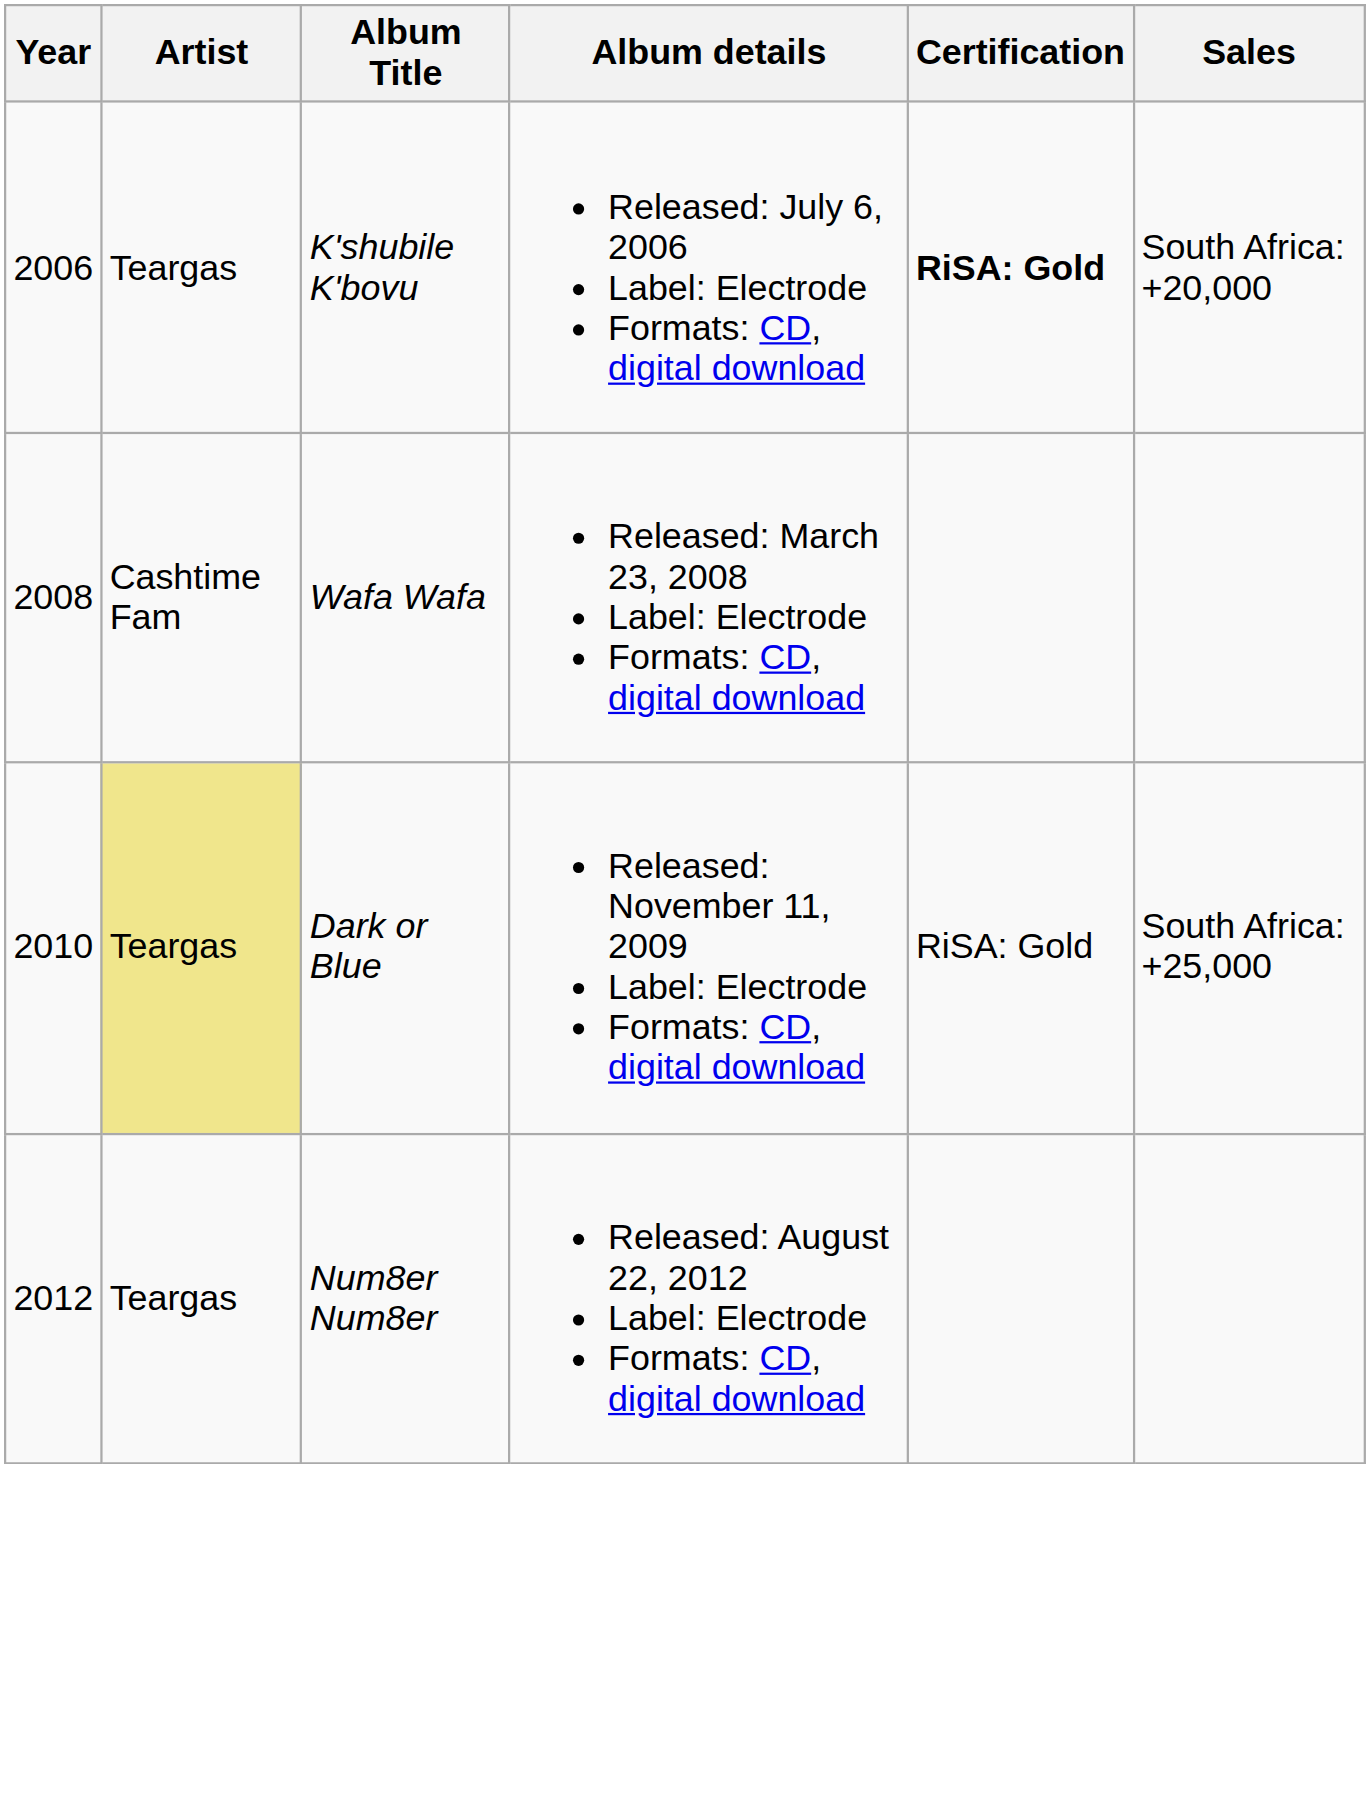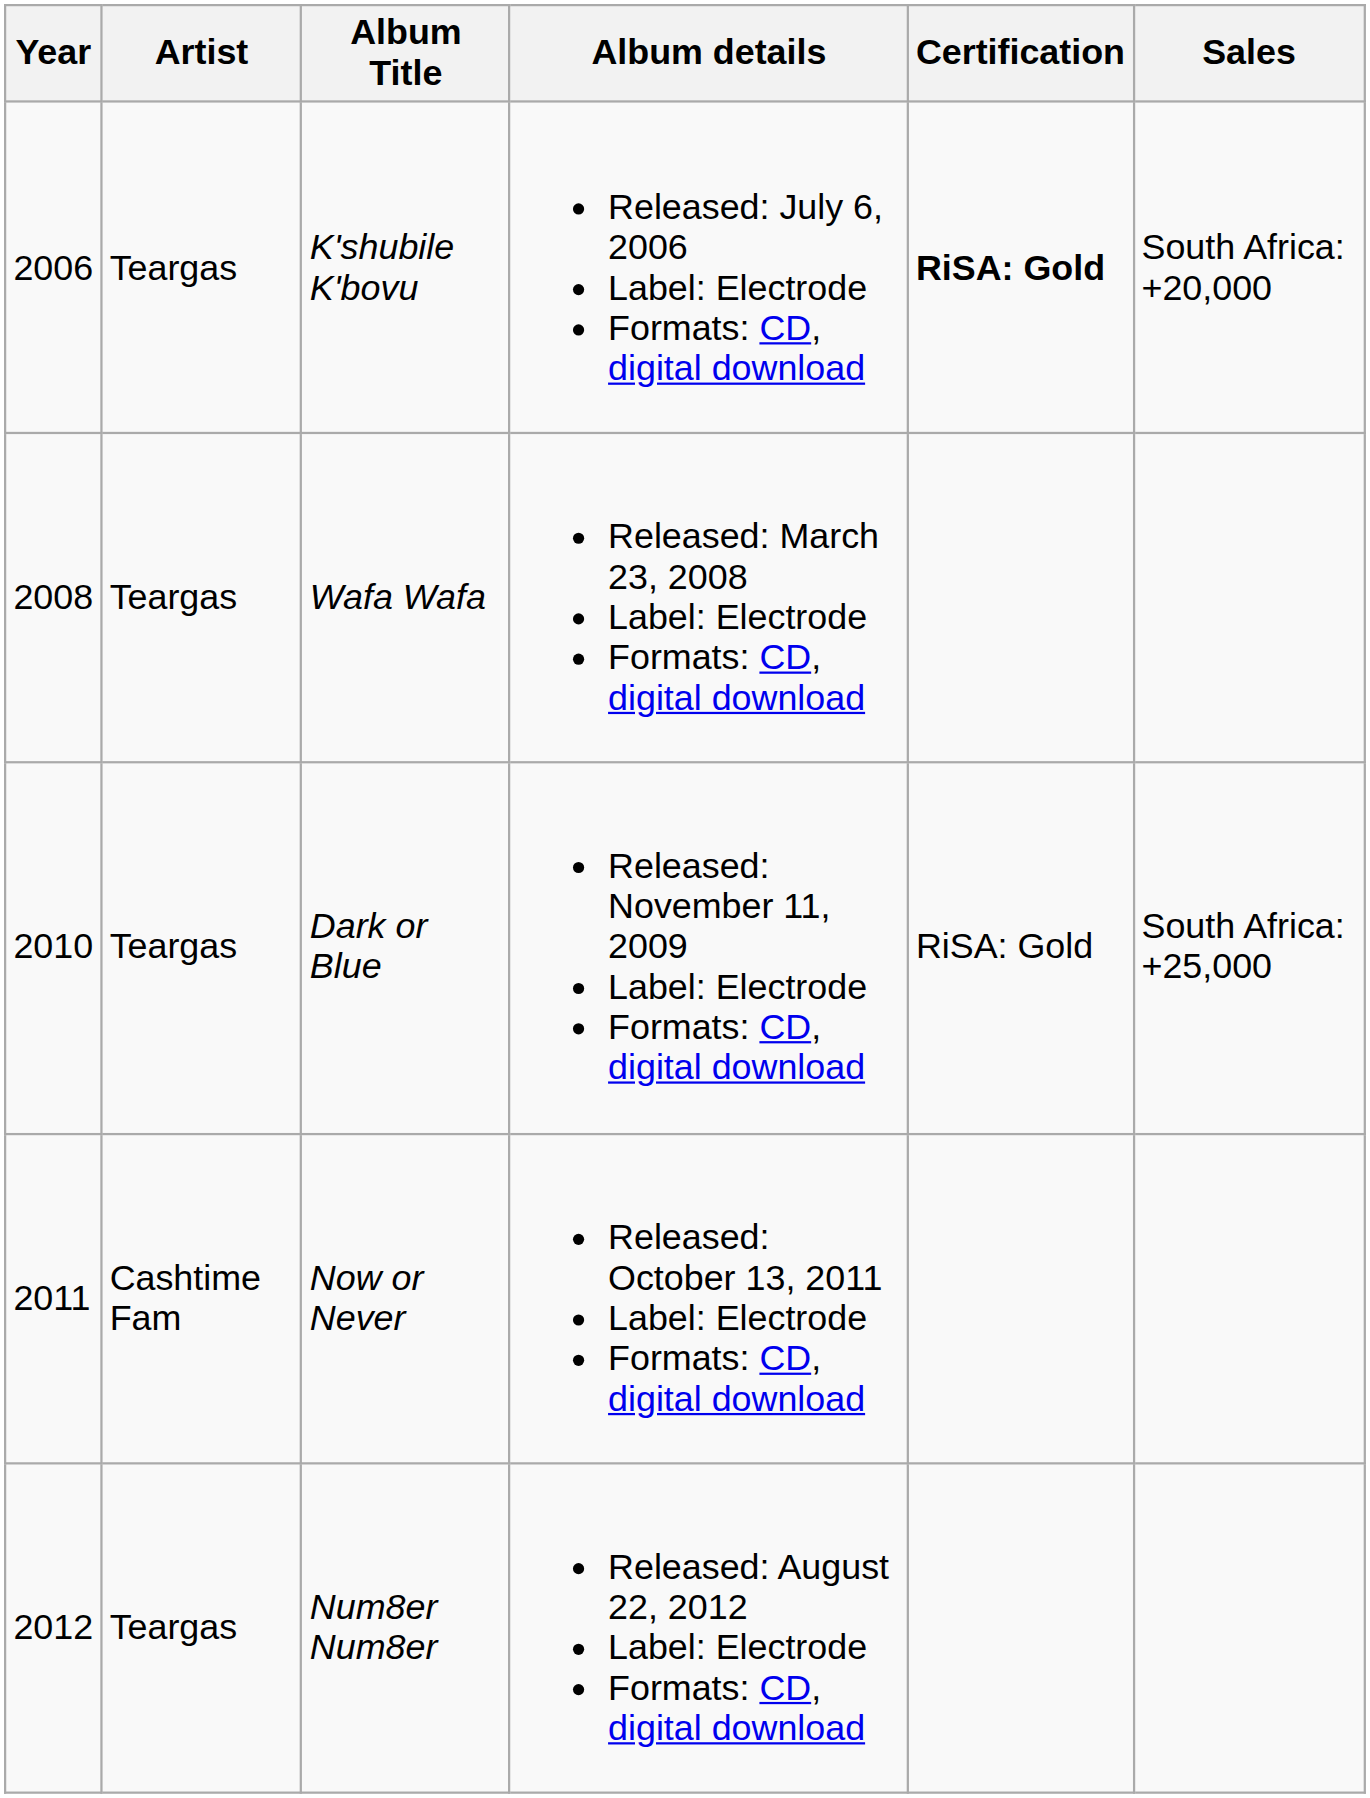 <table class="wikitable sortable">
 <tr>
 <th>Year</th>
 <th>Artist</th>
 <th>Album Title</th>
 <th class="unsortable">Album details</th>
 <th>Certification</th>
 <th>Sales</th>
 </tr>
 <tr>
 <td>2006</td>
 <td>Teargas</td>
 <td><em>K'shubile K'bovu</em></td>
 <td><br><ul><li>Released: July 6, 2006</li><li>Label: Electrode</li><li>Formats: <a href='#'>CD</a>, <a href='#'>digital download</a></li></ul></td>
 <td><strong>RiSA: Gold</strong></td>
 <td>South Africa: +20,000</td>
 </tr>
 <tr>
 <td>2008</td>
-<td>Cashtime Fam</td>
+<td>Teargas</td>
 <td><em>Wafa Wafa</em></td>
 <td><br><ul><li>Released: March 23, 2008</li><li>Label: Electrode</li><li>Formats: <a href='#'>CD</a>, <a href='#'>digital download</a></li></ul></td>
 <td></td>
 <td></td>
 </tr>
 <tr>
 <td>2010</td>
-<td style="background: khaki;">Teargas</td>
+<td>Teargas</td>
 <td><em>Dark or Blue</em></td>
 <td><br><ul><li>Released: November 11, 2009</li><li>Label: Electrode</li><li>Formats: <a href='#'>CD</a>, <a href='#'>digital download</a></li></ul></td>
 <td>RiSA: Gold</td>
 <td>South Africa: +25,000</td>
+</tr>
+<tr>
+<td>2011</td>
+<td>Cashtime Fam</td>
+<td><em>Now or Never</em></td>
+<td><br><ul><li>Released: October 13, 2011</li><li>Label: Electrode</li><li>Formats: <a href='#'>CD</a>, <a href='#'>digital download</a></li></ul></td>
+<td></td>
+<td></td>
 </tr>
 <tr>
 <td>2012</td>
 <td>Teargas</td>
 <td><em>Num8er Num8er</em></td>
 <td><br><ul><li>Released: August 22, 2012</li><li>Label: Electrode</li><li>Formats: <a href='#'>CD</a>, <a href='#'>digital download</a></li></ul></td>
 <td></td>
 <td></td>
 </tr>
 </table>
